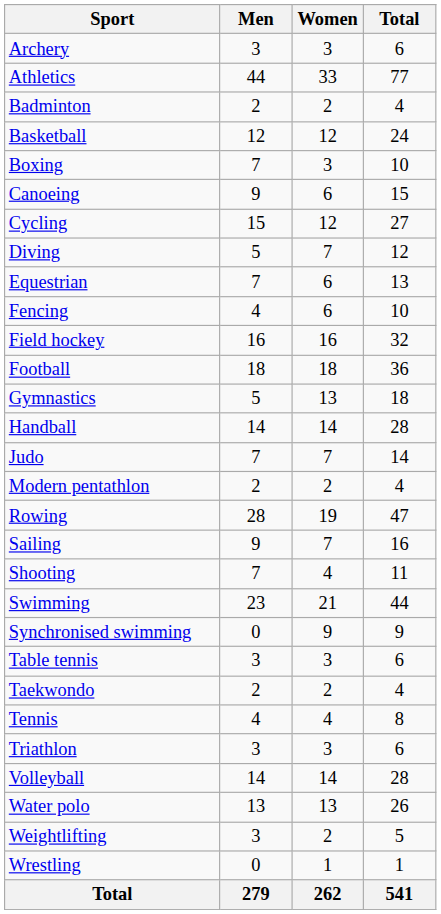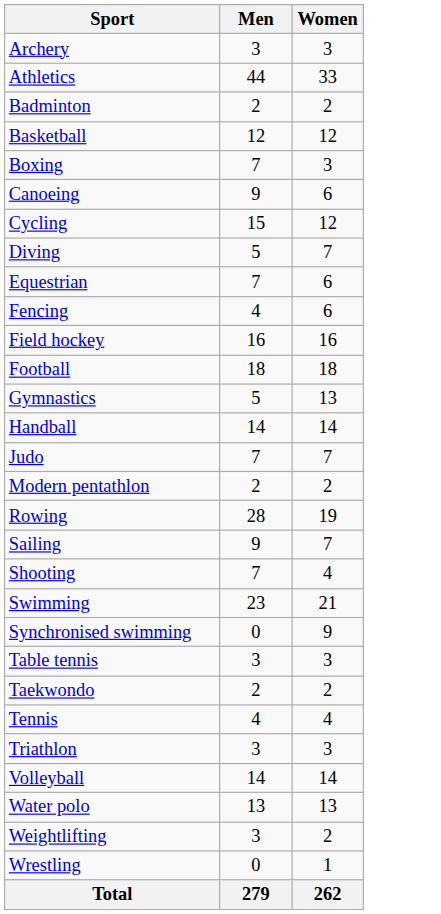 <table class="wikitable sortable" style="text-align:center;">
 <tr>
 <th width=180>Sport</th>
 <th width=55>Men</th>
 <th width=55>Women</th>
-<th width=55>Total</th>
 </tr>
 <tr>
 <td align=left><a href='#'>Archery</a></td>
 <td>3</td>
 <td>3</td>
-<td>6</td>
 </tr>
 <tr>
 <td align=left><a href='#'>Athletics</a></td>
 <td>44</td>
 <td>33</td>
-<td>77</td>
 </tr>
 <tr>
 <td align=left><a href='#'>Badminton</a></td>
 <td>2</td>
 <td>2</td>
-<td>4</td>
 </tr>
 <tr>
 <td align=left><a href='#'>Basketball</a></td>
 <td>12</td>
 <td>12</td>
-<td>24</td>
 </tr>
 <tr>
 <td align=left><a href='#'>Boxing</a></td>
 <td>7</td>
 <td>3</td>
-<td>10</td>
 </tr>
 <tr>
 <td align=left><a href='#'>Canoeing</a></td>
 <td>9</td>
 <td>6</td>
-<td>15</td>
 </tr>
 <tr>
 <td align=left><a href='#'>Cycling</a></td>
 <td>15</td>
 <td>12</td>
-<td>27</td>
 </tr>
 <tr>
 <td align=left><a href='#'>Diving</a></td>
 <td>5</td>
 <td>7</td>
-<td>12</td>
 </tr>
 <tr>
 <td align=left><a href='#'>Equestrian</a></td>
 <td>7</td>
 <td>6</td>
-<td>13</td>
 </tr>
 <tr>
 <td align=left><a href='#'>Fencing</a></td>
 <td>4</td>
 <td>6</td>
-<td>10</td>
 </tr>
 <tr>
 <td align=left><a href='#'>Field hockey</a></td>
 <td>16</td>
 <td>16</td>
-<td>32</td>
 </tr>
 <tr>
 <td align=left><a href='#'>Football</a></td>
 <td>18</td>
 <td>18</td>
-<td>36</td>
 </tr>
 <tr>
 <td align=left><a href='#'>Gymnastics</a></td>
 <td>5</td>
 <td>13</td>
-<td>18</td>
 </tr>
 <tr>
 <td align=left><a href='#'>Handball</a></td>
 <td>14</td>
 <td>14</td>
-<td>28</td>
 </tr>
 <tr>
 <td align=left><a href='#'>Judo</a></td>
 <td>7</td>
 <td>7</td>
-<td>14</td>
 </tr>
 <tr>
 <td align=left><a href='#'>Modern pentathlon</a></td>
 <td>2</td>
 <td>2</td>
-<td>4</td>
 </tr>
 <tr>
 <td align=left><a href='#'>Rowing</a></td>
 <td>28</td>
 <td>19</td>
-<td>47</td>
 </tr>
 <tr>
 <td align=left><a href='#'>Sailing</a></td>
 <td>9</td>
 <td>7</td>
-<td>16</td>
 </tr>
 <tr>
 <td align=left><a href='#'>Shooting</a></td>
 <td>7</td>
 <td>4</td>
-<td>11</td>
 </tr>
 <tr>
 <td align=left><a href='#'>Swimming</a></td>
 <td>23</td>
 <td>21</td>
-<td>44</td>
 </tr>
 <tr>
 <td align=left><a href='#'>Synchronised swimming</a></td>
 <td>0</td>
-<td>9</td>
 <td>9</td>
 </tr>
 <tr>
 <td align=left><a href='#'>Table tennis</a></td>
 <td>3</td>
 <td>3</td>
-<td>6</td>
 </tr>
 <tr>
 <td align=left><a href='#'>Taekwondo</a></td>
 <td>2</td>
 <td>2</td>
-<td>4</td>
 </tr>
 <tr>
 <td align=left><a href='#'>Tennis</a></td>
 <td>4</td>
 <td>4</td>
-<td>8</td>
 </tr>
 <tr>
 <td align=left><a href='#'>Triathlon</a></td>
 <td>3</td>
 <td>3</td>
-<td>6</td>
 </tr>
 <tr>
 <td align=left><a href='#'>Volleyball</a></td>
 <td>14</td>
 <td>14</td>
-<td>28</td>
 </tr>
 <tr>
 <td align=left><a href='#'>Water polo</a></td>
 <td>13</td>
 <td>13</td>
-<td>26</td>
 </tr>
 <tr>
 <td align=left><a href='#'>Weightlifting</a></td>
 <td>3</td>
 <td>2</td>
-<td>5</td>
 </tr>
 <tr>
 <td align=left><a href='#'>Wrestling</a></td>
 <td>0</td>
-<td>1</td>
 <td>1</td>
 </tr>
 <tr class="sortbottom">
 <th>Total</th>
 <th>279</th>
 <th>262</th>
-<th>541</th>
 </tr>
 </table>
